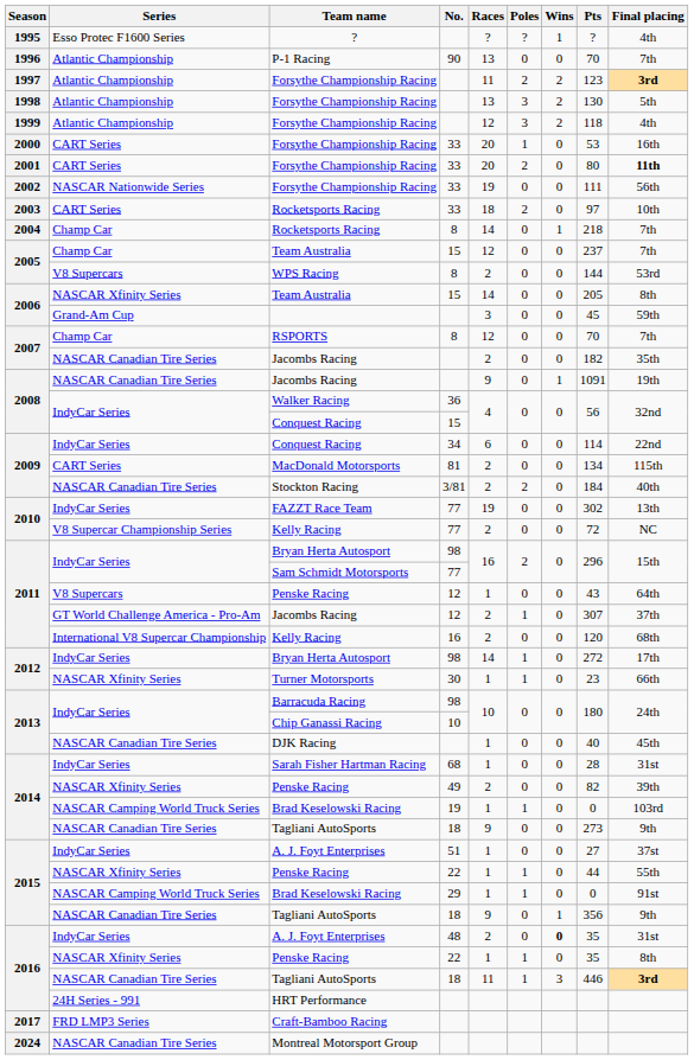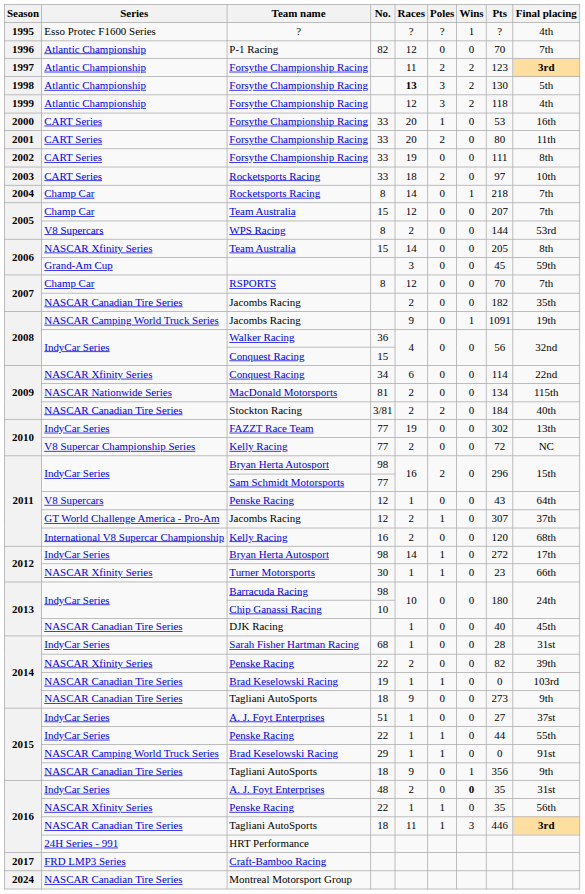 <table class="wikitable" style="font-size: 90%;">
 <tr>
 <th>Season</th>
 <th>Series</th>
 <th>Team name</th>
 <th>No.</th>
 <th>Races</th>
 <th>Poles</th>
 <th>Wins</th>
 <th>Pts</th>
 <th>Final placing</th>
 </tr>
 <tr>
 <th style="text-align:center;">1995</th>
 <td>Esso Protec F1600 Series</td>
 <td style="text-align:center;">?</td>
 <td></td>
 <td style="text-align:center;">?</td>
 <td style="text-align:center;">?</td>
 <td style="text-align:center;">1</td>
 <td style="text-align:center;">?</td>
 <td style="text-align:center;">4th</td>
 </tr>
 <tr>
 <th style="text-align:center;">1996</th>
 <td style="text-align:left;"><a href='#'>Atlantic Championship</a></td>
 <td style="text-align:left;">P-1 Racing</td>
-<td style="text-align:center;">90</td>
-<td style="text-align:center;">13</td>
+<td style="text-align:center;">82</td>
+<td style="text-align:center;">12</td>
 <td style="text-align:center;">0</td>
 <td style="text-align:center;">0</td>
 <td style="text-align:center;">70</td>
 <td style="text-align:center;">7th</td>
 </tr>
 <tr>
 <th style="text-align:center;">1997</th>
 <td style="text-align:left;"><a href='#'>Atlantic Championship</a></td>
 <td style="text-align:left;"><a href='#'>Forsythe Championship Racing</a></td>
 <td style="text-align:center;"></td>
 <td style="text-align:center;">11</td>
 <td style="text-align:center;">2</td>
 <td style="text-align:center;">2</td>
 <td style="text-align:center;">123</td>
 <td style="text-align:center; background:#ffdf9f;"><strong>3rd</strong></td>
 </tr>
 <tr>
 <th style="text-align:center;">1998</th>
 <td style="text-align:left;"><a href='#'>Atlantic Championship</a></td>
 <td style="text-align:left;"><a href='#'>Forsythe Championship Racing</a></td>
 <td style="text-align:center;"></td>
-<td style="text-align:center;">13</td>
+<td style="text-align:center;"><strong>13</strong></td>
 <td style="text-align:center;">3</td>
 <td style="text-align:center;">2</td>
 <td style="text-align:center;">130</td>
 <td style="text-align:center;">5th</td>
 </tr>
 <tr>
 <th style="text-align:center;">1999</th>
 <td style="text-align:left;"><a href='#'>Atlantic Championship</a></td>
 <td style="text-align:left;"><a href='#'>Forsythe Championship Racing</a></td>
 <td style="text-align:center;"></td>
 <td style="text-align:center;">12</td>
 <td style="text-align:center;">3</td>
 <td style="text-align:center;">2</td>
 <td style="text-align:center;">118</td>
 <td style="text-align:center;">4th</td>
 </tr>
 <tr>
 <th style="text-align:center;">2000</th>
 <td style="text-align:left;"><a href='#'>CART Series</a></td>
 <td style="text-align:left;"><a href='#'>Forsythe Championship Racing</a></td>
 <td style="text-align:center;">33</td>
 <td style="text-align:center;">20</td>
 <td style="text-align:center;">1</td>
 <td style="text-align:center;">0</td>
 <td style="text-align:center;">53</td>
 <td style="text-align:center;">16th</td>
 </tr>
 <tr>
 <th style="text-align:center;">2001</th>
 <td style="text-align:left;"><a href='#'>CART Series</a></td>
 <td style="text-align:left;"><a href='#'>Forsythe Championship Racing</a></td>
 <td style="text-align:center;">33</td>
 <td style="text-align:center;">20</td>
 <td style="text-align:center;">2</td>
 <td style="text-align:center;">0</td>
 <td style="text-align:center;">80</td>
-<td style="text-align:center;"><strong>11th</strong></td>
+<td style="text-align:center;">11th</td>
 </tr>
 <tr>
 <th style="text-align:center;">2002</th>
-<td style="text-align:left;"><a href='#'>NASCAR Nationwide Series</a></td>
+<td style="text-align:left;"><a href='#'>CART Series</a></td>
 <td style="text-align:left;"><a href='#'>Forsythe Championship Racing</a></td>
 <td style="text-align:center;">33</td>
 <td style="text-align:center;">19</td>
 <td style="text-align:center;">0</td>
 <td style="text-align:center;">0</td>
 <td style="text-align:center;">111</td>
-<td style="text-align:center;">56th</td>
+<td style="text-align:center;">8th</td>
 </tr>
 <tr>
 <th style="text-align:center;">2003</th>
 <td style="text-align:left;"><a href='#'>CART Series</a></td>
 <td style="text-align:left;"><a href='#'>Rocketsports Racing</a></td>
 <td style="text-align:center;">33</td>
 <td style="text-align:center;">18</td>
 <td style="text-align:center;">2</td>
 <td style="text-align:center;">0</td>
 <td style="text-align:center;">97</td>
 <td style="text-align:center;">10th</td>
 </tr>
 <tr>
 <th style="text-align:center;">2004</th>
 <td style="text-align:left;"><a href='#'>Champ Car</a></td>
 <td style="text-align:left;"><a href='#'>Rocketsports Racing</a></td>
 <td style="text-align:center;">8</td>
 <td style="text-align:center;">14</td>
 <td style="text-align:center;">0</td>
 <td style="text-align:center;">1</td>
 <td style="text-align:center;">218</td>
 <td style="text-align:center;">7th</td>
 </tr>
 <tr>
 <th style="text-align:center;" rowspan="2">2005</th>
 <td style="text-align:left;"><a href='#'>Champ Car</a></td>
 <td style="text-align:left;"><a href='#'>Team Australia</a></td>
 <td style="text-align:center;">15</td>
 <td style="text-align:center;">12</td>
 <td style="text-align:center;">0</td>
 <td style="text-align:center;">0</td>
-<td style="text-align:center;">237</td>
+<td style="text-align:center;">207</td>
 <td style="text-align:center;">7th</td>
 </tr>
 <tr>
 <td style="text-align:left;"><a href='#'>V8 Supercars</a></td>
 <td style="text-align:left;"><a href='#'>WPS Racing</a></td>
 <td style="text-align:center;">8</td>
 <td style="text-align:center;">2</td>
 <td style="text-align:center;">0</td>
 <td style="text-align:center;">0</td>
 <td style="text-align:center;">144</td>
 <td style="text-align:center;">53rd</td>
 </tr>
 <tr>
 <th style="text-align:center;" rowspan="2">2006</th>
 <td><a href='#'>NASCAR Xfinity Series</a></td>
 <td style="text-align:left;"><a href='#'>Team Australia</a></td>
 <td style="text-align:center;">15</td>
 <td style="text-align:center;">14</td>
 <td style="text-align:center;">0</td>
 <td style="text-align:center;">0</td>
 <td style="text-align:center;">205</td>
 <td style="text-align:center;">8th</td>
 </tr>
 <tr>
 <td style="text-align:left;"><a href='#'>Grand-Am Cup</a></td>
 <td style="text-align:left;"></td>
 <td style="text-align:center;"></td>
 <td style="text-align:center;">3</td>
 <td style="text-align:center;">0</td>
 <td style="text-align:center;">0</td>
 <td style="text-align:center;">45</td>
 <td style="text-align:center;">59th</td>
 </tr>
 <tr>
 <th style="text-align:center;" rowspan="2">2007</th>
 <td style="text-align:left;"><a href='#'>Champ Car</a></td>
 <td style="text-align:left;"><a href='#'>RSPORTS</a></td>
 <td style="text-align:center;">8</td>
 <td style="text-align:center;">12</td>
 <td style="text-align:center;">0</td>
 <td style="text-align:center;">0</td>
 <td style="text-align:center;">70</td>
 <td style="text-align:center;">7th</td>
 </tr>
 <tr>
 <td style="text-align:left;"><a href='#'>NASCAR Canadian Tire Series</a></td>
 <td style="text-align:left;">Jacombs Racing</td>
 <td style="text-align:center;"></td>
 <td style="text-align:center;">2</td>
 <td style="text-align:center;">0</td>
 <td style="text-align:center;">0</td>
 <td style="text-align:center;">182</td>
 <td style="text-align:center;">35th</td>
 </tr>
 <tr>
 <th style="text-align:center;" rowspan=3>2008</th>
-<td style="text-align:left;"><a href='#'>NASCAR Canadian Tire Series</a></td>
+<td><a href='#'>NASCAR Camping World Truck Series</a></td>
 <td style="text-align:left;">Jacombs Racing</td>
 <td style="text-align:center;"></td>
 <td style="text-align:center;">9</td>
 <td style="text-align:center;">0</td>
 <td style="text-align:center;">1</td>
 <td style="text-align:center;">1091</td>
 <td style="text-align:center;">19th</td>
 </tr>
 <tr>
 <td rowspan=2><a href='#'>IndyCar Series</a></td>
 <td><a href='#'>Walker Racing</a></td>
 <td style="text-align:center;">36</td>
 <td style="text-align:center;" rowspan=2>4</td>
 <td style="text-align:center;" rowspan=2>0</td>
 <td style="text-align:center;" rowspan=2>0</td>
 <td style="text-align:center;" rowspan=2>56</td>
 <td style="text-align:center;" rowspan=2>32nd</td>
 </tr>
 <tr>
 <td><a href='#'>Conquest Racing</a></td>
 <td style="text-align:center;">15</td>
 </tr>
 <tr>
 <th style="text-align:center;" rowspan="3">2009</th>
-<td style="text-align:left;"><a href='#'>IndyCar Series</a></td>
+<td><a href='#'>NASCAR Xfinity Series</a></td>
 <td style="text-align:left;"><a href='#'>Conquest Racing</a></td>
 <td style="text-align:center;">34</td>
 <td style="text-align:center;">6</td>
 <td style="text-align:center;">0</td>
 <td style="text-align:center;">0</td>
 <td style="text-align:center;">114</td>
 <td style="text-align:center;">22nd</td>
 </tr>
 <tr>
-<td style="text-align:left;"><a href='#'>CART Series</a></td>
+<td style="text-align:left;"><a href='#'>NASCAR Nationwide Series</a></td>
 <td style="text-align:left;"><a href='#'>MacDonald Motorsports</a></td>
 <td style="text-align:center;">81</td>
 <td style="text-align:center;">2</td>
 <td style="text-align:center;">0</td>
 <td style="text-align:center;">0</td>
 <td style="text-align:center;">134</td>
 <td style="text-align:center;">115th</td>
 </tr>
 <tr>
 <td style="text-align:left;"><a href='#'>NASCAR Canadian Tire Series</a></td>
 <td style="text-align:left;">Stockton Racing</td>
 <td style="text-align:center;">3/81</td>
 <td style="text-align:center;">2</td>
 <td style="text-align:center;">2</td>
 <td style="text-align:center;">0</td>
 <td style="text-align:center;">184</td>
 <td style="text-align:center;">40th</td>
 </tr>
 <tr>
 <th style="text-align:center;" rowspan="2">2010</th>
 <td style="text-align:left;"><a href='#'>IndyCar Series</a></td>
 <td style="text-align:left;"><a href='#'>FAZZT Race Team</a></td>
 <td style="text-align:center;">77</td>
 <td style="text-align:center;">19</td>
 <td style="text-align:center;">0</td>
 <td style="text-align:center;">0</td>
 <td style="text-align:center;">302</td>
 <td style="text-align:center;">13th</td>
 </tr>
 <tr>
 <td style="text-align:left;"><a href='#'>V8 Supercar Championship Series</a></td>
 <td style="text-align:left;"><a href='#'>Kelly Racing</a></td>
 <td style="text-align:center;">77</td>
 <td style="text-align:center;">2</td>
 <td style="text-align:center;">0</td>
 <td style="text-align:center;">0</td>
 <td style="text-align:center;">72</td>
 <td style="text-align:center;">NC</td>
 </tr>
 <tr>
 <th style="text-align:center;" rowspan=5>2011</th>
 <td rowspan=2><a href='#'>IndyCar Series</a></td>
 <td><a href='#'>Bryan Herta Autosport</a></td>
 <td style="text-align:center;">98</td>
 <td style="text-align:center;" rowspan=2>16</td>
 <td style="text-align:center;" rowspan=2>2</td>
 <td style="text-align:center;" rowspan=2>0</td>
 <td style="text-align:center;" rowspan=2>296</td>
 <td style="text-align:center;" rowspan=2>15th</td>
 </tr>
 <tr>
 <td><a href='#'>Sam Schmidt Motorsports</a></td>
 <td style="text-align:center;">77</td>
 </tr>
 <tr>
 <td style="text-align:left;"><a href='#'>V8 Supercars</a></td>
 <td style="text-align:left;"><a href='#'>Penske Racing</a></td>
 <td style="text-align:center;">12</td>
 <td style="text-align:center;">1</td>
 <td style="text-align:center;">0</td>
 <td style="text-align:center;">0</td>
 <td style="text-align:center;">43</td>
 <td style="text-align:center;">64th</td>
 </tr>
 <tr>
 <td><a href='#'>GT World Challenge America - Pro-Am</a></td>
 <td style="text-align:left;">Jacombs Racing</td>
 <td style="text-align:center;">12</td>
 <td style="text-align:center;">2</td>
 <td style="text-align:center;">1</td>
 <td style="text-align:center;">0</td>
 <td style="text-align:center;">307</td>
 <td style="text-align:center;">37th</td>
 </tr>
 <tr>
 <td style="text-align:left;"><a href='#'>International V8 Supercar Championship</a></td>
 <td style="text-align:left;"><a href='#'>Kelly Racing</a></td>
 <td style="text-align:center;">16</td>
 <td style="text-align:center;">2</td>
 <td style="text-align:center;">0</td>
 <td style="text-align:center;">0</td>
 <td style="text-align:center;">120</td>
 <td style="text-align:center;">68th</td>
 </tr>
 <tr>
 <th style="text-align:center;" rowspan=2>2012</th>
 <td><a href='#'>IndyCar Series</a></td>
 <td><a href='#'>Bryan Herta Autosport</a></td>
 <td style="text-align:center;">98</td>
 <td style="text-align:center;">14</td>
 <td style="text-align:center;">1</td>
 <td style="text-align:center;">0</td>
 <td style="text-align:center;">272</td>
 <td style="text-align:center;">17th</td>
 </tr>
 <tr>
 <td><a href='#'>NASCAR Xfinity Series</a></td>
 <td><a href='#'>Turner Motorsports</a></td>
 <td style="text-align:center;">30</td>
 <td style="text-align:center;">1</td>
 <td style="text-align:center;">1</td>
 <td style="text-align:center;">0</td>
 <td style="text-align:center;">23</td>
 <td style="text-align:center;">66th</td>
 </tr>
 <tr>
 <th style="text-align:center;" rowspan=3>2013</th>
 <td rowspan=2><a href='#'>IndyCar Series</a></td>
 <td><a href='#'>Barracuda Racing</a></td>
 <td style="text-align:center;">98</td>
 <td style="text-align:center;" rowspan=2>10</td>
 <td style="text-align:center;" rowspan=2>0</td>
 <td style="text-align:center;" rowspan=2>0</td>
 <td style="text-align:center;" rowspan=2>180</td>
 <td style="text-align:center;" rowspan=2>24th</td>
 </tr>
 <tr>
 <td><a href='#'>Chip Ganassi Racing</a></td>
 <td style="text-align:center;">10</td>
 </tr>
 <tr>
 <td style="text-align:left;"><a href='#'>NASCAR Canadian Tire Series</a></td>
 <td style="text-align:left;">DJK Racing</td>
 <td style="text-align:center;"></td>
 <td style="text-align:center;">1</td>
 <td style="text-align:center;">0</td>
 <td style="text-align:center;">0</td>
 <td style="text-align:center;">40</td>
 <td style="text-align:center;">45th</td>
 </tr>
 <tr>
 <th style="text-align:center;" rowspan=4>2014</th>
 <td><a href='#'>IndyCar Series</a></td>
 <td><a href='#'>Sarah Fisher Hartman Racing</a></td>
 <td style="text-align:center;">68</td>
 <td style="text-align:center;">1</td>
 <td style="text-align:center;">0</td>
 <td style="text-align:center;">0</td>
 <td style="text-align:center;">28</td>
 <td style="text-align:center;">31st</td>
 </tr>
 <tr>
 <td><a href='#'>NASCAR Xfinity Series</a></td>
 <td><a href='#'>Penske Racing</a></td>
-<td style="text-align:center;">49</td>
+<td style="text-align:center;">22</td>
 <td style="text-align:center;">2</td>
 <td style="text-align:center;">0</td>
 <td style="text-align:center;">0</td>
 <td style="text-align:center;">82</td>
 <td style="text-align:center;">39th</td>
 </tr>
 <tr>
-<td><a href='#'>NASCAR Camping World Truck Series</a></td>
+<td style="text-align:left;"><a href='#'>NASCAR Canadian Tire Series</a></td>
 <td><a href='#'>Brad Keselowski Racing</a></td>
 <td style="text-align:center;">19</td>
 <td style="text-align:center;">1</td>
 <td style="text-align:center;">1</td>
 <td style="text-align:center;">0</td>
 <td style="text-align:center;">0</td>
 <td style="text-align:center;">103rd</td>
 </tr>
 <tr>
 <td style="text-align:left;"><a href='#'>NASCAR Canadian Tire Series</a></td>
 <td style="text-align:left;">Tagliani AutoSports</td>
 <td style="text-align:center;">18</td>
 <td style="text-align:center;">9</td>
 <td style="text-align:center;">0</td>
 <td style="text-align:center;">0</td>
 <td style="text-align:center;">273</td>
 <td style="text-align:center;">9th</td>
 </tr>
 <tr>
 <th style="text-align:center;" rowspan=4>2015</th>
 <td><a href='#'>IndyCar Series</a></td>
 <td><a href='#'>A. J. Foyt Enterprises</a></td>
 <td style="text-align:center;">51</td>
 <td style="text-align:center;">1</td>
 <td style="text-align:center;">0</td>
 <td style="text-align:center;">0</td>
 <td style="text-align:center;">27</td>
 <td style="text-align:center;">37st</td>
 </tr>
 <tr>
-<td><a href='#'>NASCAR Xfinity Series</a></td>
+<td style="text-align:left;"><a href='#'>IndyCar Series</a></td>
 <td><a href='#'>Penske Racing</a></td>
 <td style="text-align:center;">22</td>
 <td style="text-align:center;">1</td>
 <td style="text-align:center;">1</td>
 <td style="text-align:center;">0</td>
 <td style="text-align:center;">44</td>
 <td style="text-align:center;">55th</td>
 </tr>
 <tr>
 <td><a href='#'>NASCAR Camping World Truck Series</a></td>
 <td><a href='#'>Brad Keselowski Racing</a></td>
 <td style="text-align:center;">29</td>
 <td style="text-align:center;">1</td>
 <td style="text-align:center;">1</td>
 <td style="text-align:center;">0</td>
 <td style="text-align:center;">0</td>
 <td style="text-align:center;">91st</td>
 </tr>
 <tr>
 <td style="text-align:left;"><a href='#'>NASCAR Canadian Tire Series</a></td>
 <td style="text-align:left;">Tagliani AutoSports</td>
 <td style="text-align:center;">18</td>
 <td style="text-align:center;">9</td>
 <td style="text-align:center;">0</td>
 <td style="text-align:center;">1</td>
 <td style="text-align:center;">356</td>
 <td style="text-align:center;">9th</td>
 </tr>
 <tr>
 <th rowspan="4" style="text-align:center;">2016</th>
 <td><a href='#'>IndyCar Series</a></td>
 <td><a href='#'>A. J. Foyt Enterprises</a></td>
 <td style="text-align:center;">48</td>
 <td style="text-align:center;">2</td>
 <td style="text-align:center;">0</td>
 <td style="text-align:center;"><strong>0</strong></td>
 <td style="text-align:center;">35</td>
 <td style="text-align:center;">31st</td>
 </tr>
 <tr>
 <td><a href='#'>NASCAR Xfinity Series</a></td>
 <td><a href='#'>Penske Racing</a></td>
 <td style="text-align:center;">22</td>
 <td style="text-align:center;">1</td>
 <td style="text-align:center;">1</td>
 <td style="text-align:center;">0</td>
 <td style="text-align:center;">35</td>
-<td style="text-align:center;">8th</td>
+<td style="text-align:center;">56th</td>
 </tr>
 <tr>
 <td style="text-align:left;"><a href='#'>NASCAR Canadian Tire Series</a></td>
 <td style="text-align:left;">Tagliani AutoSports</td>
 <td style="text-align:center;">18</td>
 <td style="text-align:center;">11</td>
 <td style="text-align:center;">1</td>
 <td style="text-align:center;">3</td>
 <td style="text-align:center;">446</td>
 <td style="text-align:center; background:#ffdf9f;"><strong>3rd</strong></td>
 </tr>
 <tr>
 <td><a href='#'>24H Series - 991</a></td>
 <td>HRT Performance</td>
 <td></td>
 <td></td>
 <td></td>
 <td></td>
 <td></td>
 <td></td>
 </tr>
 <tr>
 <th>2017</th>
 <td><a href='#'>FRD LMP3 Series</a></td>
 <td><a href='#'>Craft-Bamboo Racing</a></td>
 <td></td>
 <td></td>
 <td></td>
 <td></td>
 <td></td>
 <td></td>
 </tr>
 <tr>
 <th>2024</th>
 <td style="text-align:left;"><a href='#'>NASCAR Canadian Tire Series</a></td>
 <td>Montreal Motorsport Group</td>
 <td></td>
 <td></td>
 <td></td>
 <td></td>
 <td></td>
 <td></td>
 </tr>
 </table>
